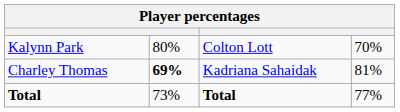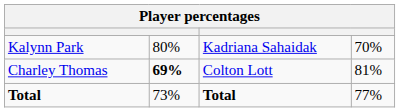 <table class="wikitable">
 <tr>
 <th colspan=4 width=400>Player percentages</th>
 </tr>
 <tr>
 <th colspan=2 width=200 style="white-space:nowrap;"></th>
 <th colspan=2 width=200 style="white-space:nowrap;"></th>
 </tr>
 <tr>
 <td><a href='#'>Kalynn Park</a></td>
 <td>80%</td>
-<td><a href='#'>Colton Lott</a></td>
+<td><a href='#'>Kadriana Sahaidak</a></td>
 <td>70%</td>
 </tr>
 <tr>
 <td><a href='#'>Charley Thomas</a></td>
 <td><strong>69%</strong></td>
-<td><a href='#'>Kadriana Sahaidak</a></td>
+<td><a href='#'>Colton Lott</a></td>
 <td>81%</td>
 </tr>
 <tr>
 <td><strong>Total</strong></td>
 <td>73%</td>
 <td><strong>Total</strong></td>
 <td>77%</td>
 </tr>
 </table>
